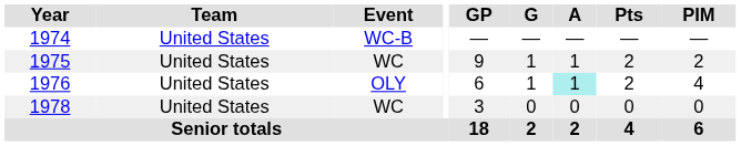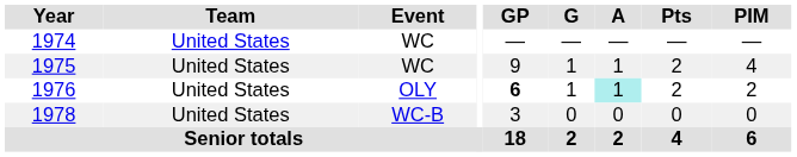 <table border="0" cellpadding="1" cellspacing="0" ID="Table3" style="text-align:center; width:40em">
 <tr bgcolor="#e0e0e0">
 <th>Year</th>
 <th>Team</th>
 <th>Event</th>
 <th rowspan="102" bgcolor="#ffffff"></th>
 <th>GP</th>
 <th>G</th>
 <th>A</th>
 <th>Pts</th>
 <th>PIM</th>
 </tr>
 <tr>
 <td><a href='#'>1974</a></td>
 <td><a href='#'>United States</a></td>
-<td><a href='#'>WC-B</a></td>
+<td>WC</td>
 <td>—</td>
 <td>—</td>
 <td>—</td>
 <td>—</td>
 <td>—</td>
 </tr>
 <tr bgcolor="#f0f0f0">
 <td><a href='#'>1975</a></td>
 <td>United States</td>
 <td>WC</td>
 <td>9</td>
 <td>1</td>
 <td>1</td>
 <td>2</td>
-<td>2</td>
+<td>4</td>
 </tr>
 <tr>
 <td><a href='#'>1976</a></td>
 <td>United States</td>
 <td><a href='#'>OLY</a></td>
-<td>6</td>
+<td><strong>6</strong></td>
 <td>1</td>
 <td style="background: paleturquoise;">1</td>
 <td>2</td>
-<td>4</td>
+<td>2</td>
 </tr>
 <tr bgcolor="#f0f0f0">
 <td><a href='#'>1978</a></td>
 <td>United States</td>
-<td>WC</td>
+<td><a href='#'>WC-B</a></td>
 <td>3</td>
 <td>0</td>
 <td>0</td>
 <td>0</td>
 <td>0</td>
 </tr>
 <tr bgcolor="#e0e0e0">
 <th colspan="4">Senior totals</th>
 <th>18</th>
 <th>2</th>
 <th>2</th>
 <th>4</th>
 <th>6</th>
 </tr>
 </table>
